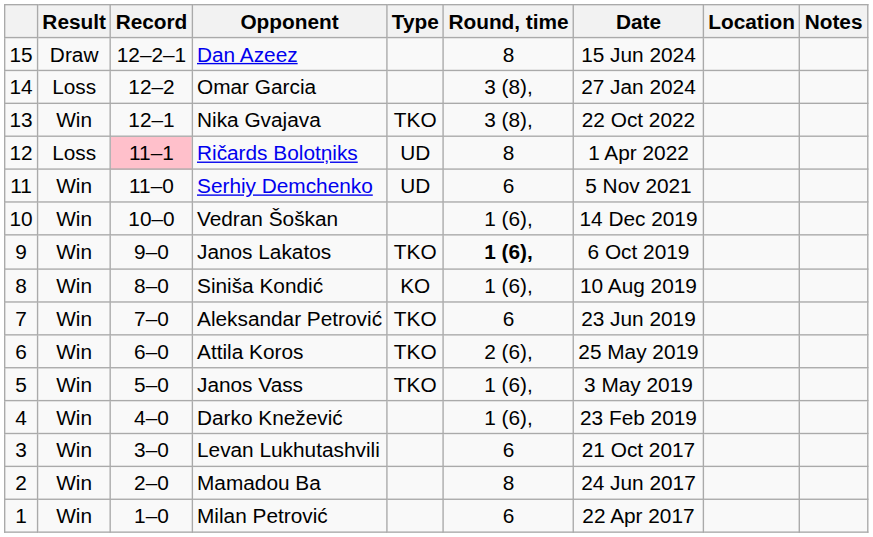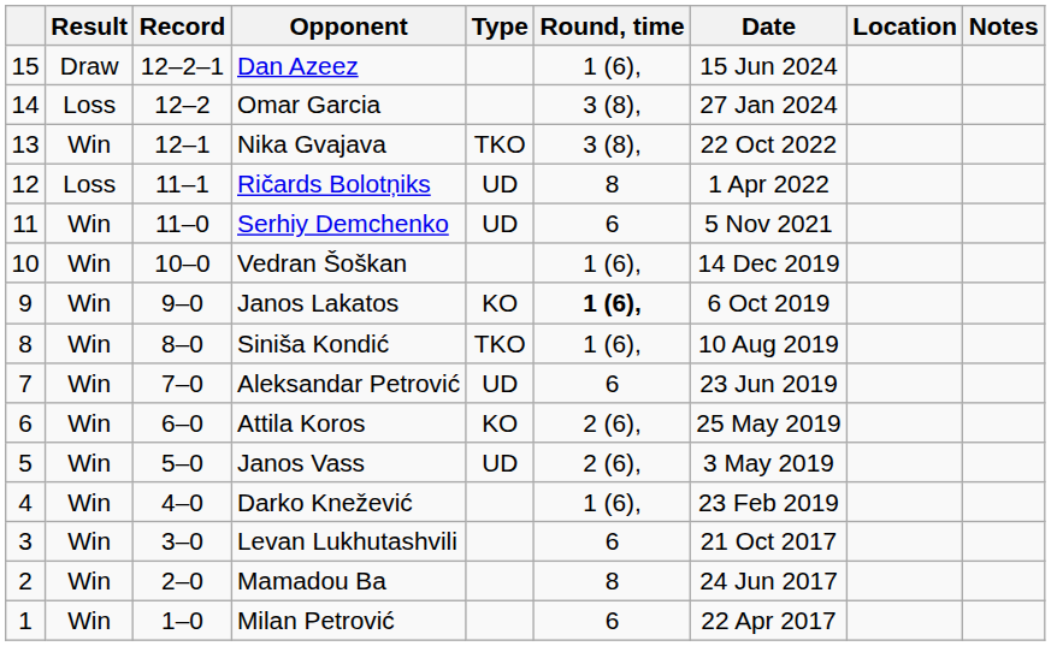 <table class="wikitable" style="text-align:center; font-size:95%">
 <tr>
 <th></th>
 <th>Result</th>
 <th>Record</th>
 <th>Opponent</th>
 <th>Type</th>
 <th>Round, time</th>
 <th>Date</th>
 <th>Location</th>
 <th>Notes</th>
 </tr>
 <tr>
 <td>15</td>
 <td>Draw</td>
 <td>12–2–1</td>
 <td style="text-align:left;"><a href='#'>Dan Azeez</a></td>
 <td></td>
-<td>8</td>
+<td>1 (6), </td>
 <td>15 Jun 2024</td>
 <td style="text-align:left;"></td>
 <td></td>
 </tr>
 <tr>
 <td>14</td>
 <td>Loss</td>
 <td>12–2</td>
 <td style="text-align:left;">Omar Garcia</td>
 <td></td>
 <td>3 (8), </td>
 <td>27 Jan 2024</td>
 <td style="text-align:left;"><br></td>
 <td></td>
 </tr>
 <tr>
 <td>13</td>
 <td>Win</td>
 <td>12–1</td>
 <td style="text-align:left;">Nika Gvajava</td>
 <td>TKO</td>
 <td>3 (8), </td>
 <td>22 Oct 2022</td>
 <td style="text-align:left;"></td>
 <td style="text-align:left;"></td>
 </tr>
 <tr>
 <td>12</td>
 <td>Loss</td>
-<td style="background: pink;">11–1</td>
+<td>11–1</td>
 <td style="text-align:left;"><a href='#'>Ričards Bolotņiks</a></td>
 <td>UD</td>
 <td>8</td>
 <td>1 Apr 2022</td>
 <td style="text-align:left;"></td>
 <td style="text-align:left;"></td>
 </tr>
 <tr>
 <td>11</td>
 <td>Win</td>
 <td>11–0</td>
 <td style="text-align:left;"><a href='#'>Serhiy Demchenko</a></td>
 <td>UD</td>
 <td>6</td>
 <td>5 Nov 2021</td>
 <td style="text-align:left;"></td>
 <td style="text-align:left;"></td>
 </tr>
 <tr>
 <td>10</td>
 <td>Win</td>
 <td>10–0</td>
 <td style="text-align:left;">Vedran Šoškan</td>
 <td></td>
 <td>1 (6), </td>
 <td>14 Dec 2019</td>
 <td style="text-align:left;"></td>
 <td style="text-align:left;"></td>
 </tr>
 <tr>
 <td>9</td>
 <td>Win</td>
 <td>9–0</td>
 <td style="text-align:left;">Janos Lakatos</td>
-<td>TKO</td>
+<td>KO</td>
 <td><strong>1 (6), </strong></td>
 <td>6 Oct 2019</td>
 <td style="text-align:left;"></td>
 <td style="text-align:left;"></td>
 </tr>
 <tr>
 <td>8</td>
 <td>Win</td>
 <td>8–0</td>
 <td style="text-align:left;">Siniša Kondić</td>
-<td>KO</td>
+<td>TKO</td>
 <td>1 (6), </td>
 <td>10 Aug 2019</td>
 <td style="text-align:left;"></td>
 <td style="text-align:left;"></td>
 </tr>
 <tr>
 <td>7</td>
 <td>Win</td>
 <td>7–0</td>
 <td style="text-align:left;">Aleksandar Petrović</td>
-<td>TKO</td>
+<td>UD</td>
 <td>6</td>
 <td>23 Jun 2019</td>
 <td style="text-align:left;"></td>
 <td style="text-align:left;"></td>
 </tr>
 <tr>
 <td>6</td>
 <td>Win</td>
 <td>6–0</td>
 <td style="text-align:left;">Attila Koros</td>
-<td>TKO</td>
+<td>KO</td>
 <td>2 (6), </td>
 <td>25 May 2019</td>
 <td style="text-align:left;"></td>
 <td style="text-align:left;"></td>
 </tr>
 <tr>
 <td>5</td>
 <td>Win</td>
 <td>5–0</td>
 <td style="text-align:left;">Janos Vass</td>
-<td>TKO</td>
-<td>1 (6), </td>
+<td>UD</td>
+<td>2 (6), </td>
 <td>3 May 2019</td>
 <td style="text-align:left;"></td>
 <td style="text-align:left;"></td>
 </tr>
 <tr>
 <td>4</td>
 <td>Win</td>
 <td>4–0</td>
 <td style="text-align:left;">Darko Knežević</td>
 <td></td>
 <td>1 (6), </td>
 <td>23 Feb 2019</td>
 <td style="text-align:left;"></td>
 <td style="text-align:left;"></td>
 </tr>
 <tr>
 <td>3</td>
 <td>Win</td>
 <td>3–0</td>
 <td style="text-align:left;">Levan Lukhutashvili</td>
 <td></td>
 <td>6</td>
 <td>21 Oct 2017</td>
 <td style="text-align:left;"></td>
 <td style="text-align:left;"></td>
 </tr>
 <tr>
 <td>2</td>
 <td>Win</td>
 <td>2–0</td>
 <td style="text-align:left;">Mamadou Ba</td>
 <td></td>
 <td>8</td>
 <td>24 Jun 2017</td>
 <td style="text-align:left;"></td>
 <td style="text-align:left;"></td>
 </tr>
 <tr>
 <td>1</td>
 <td>Win</td>
 <td>1–0</td>
 <td style="text-align:left;">Milan Petrović</td>
 <td></td>
 <td>6</td>
 <td>22 Apr 2017</td>
 <td style="text-align:left;"></td>
 <td style="text-align:left;"></td>
 </tr>
 </table>
